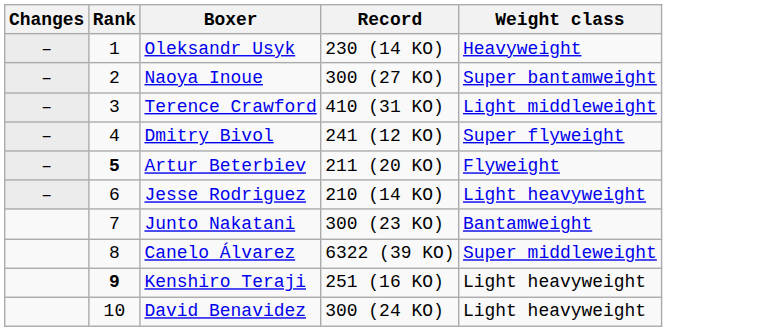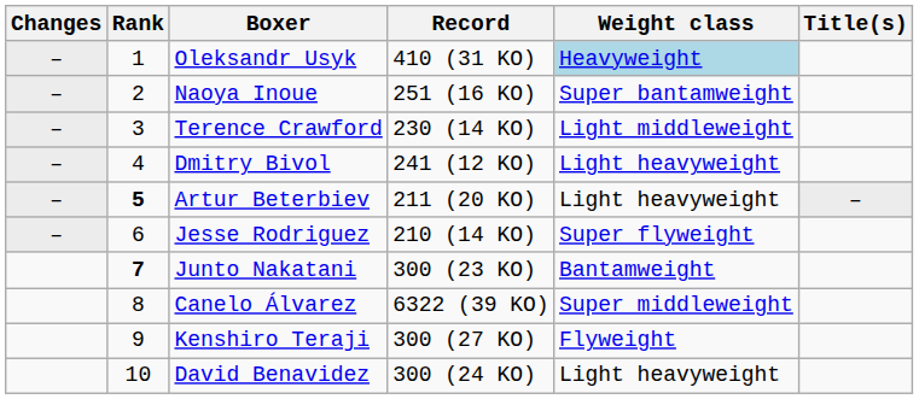 <table class="wikitable ">
 <tr>
 <th>Changes</th>
 <th>Rank</th>
 <th>Boxer</th>
 <th>Record</th>
 <th>Weight class</th>
+<th>Title(s)</th>
 </tr>
 <tr>
 <td align=center bgcolor=#ECECEC>–</td>
 <td align=center>1</td>
 <td><a href='#'>Oleksandr Usyk</a></td>
-<td>230 (14 KO)</td>
-<td><a href='#'>Heavyweight</a></td>
+<td>410 (31 KO)</td>
+<td style="background: lightblue;"><a href='#'>Heavyweight</a></td>
+<td></td>
 </tr>
 <tr>
 <td align=center bgcolor=#ECECEC>–</td>
 <td align=center>2</td>
 <td><a href='#'>Naoya Inoue</a></td>
-<td>300 (27 KO)</td>
+<td>251 (16 KO)</td>
 <td><a href='#'>Super bantamweight</a></td>
+<td></td>
 </tr>
 <tr>
 <td align=center bgcolor=#ECECEC>–</td>
 <td align=center>3</td>
 <td><a href='#'>Terence Crawford</a></td>
-<td>410 (31 KO)</td>
+<td>230 (14 KO)</td>
 <td><a href='#'>Light middleweight</a></td>
+<td></td>
 </tr>
 <tr>
 <td align=center bgcolor=#ECECEC>–</td>
 <td align=center>4</td>
 <td><a href='#'>Dmitry Bivol</a></td>
 <td>241 (12 KO)</td>
-<td><a href='#'>Super flyweight</a></td>
+<td><a href='#'>Light heavyweight</a></td>
+<td></td>
 </tr>
 <tr>
 <td align=center bgcolor=#ECECEC>–</td>
 <td align=center><strong>5</strong></td>
 <td><a href='#'>Artur Beterbiev</a></td>
 <td>211 (20 KO)</td>
-<td><a href='#'>Flyweight</a></td>
+<td>Light heavyweight</td>
+<td align=center bgcolor=#ECECEC data-sort-value="Z">–</td>
 </tr>
 <tr>
 <td align=center bgcolor=#ECECEC>–</td>
 <td align=center>6</td>
 <td><a href='#'>Jesse Rodriguez</a></td>
 <td>210 (14 KO)</td>
-<td><a href='#'>Light heavyweight</a></td>
+<td><a href='#'>Super flyweight</a></td>
+<td></td>
 </tr>
 <tr>
 <td align=center></td>
-<td align=center>7</td>
+<td align=center><strong>7</strong></td>
 <td><a href='#'>Junto Nakatani</a></td>
 <td>300 (23 KO)</td>
 <td><a href='#'>Bantamweight</a></td>
+<td></td>
 </tr>
 <tr>
 <td align=center></td>
 <td align=center>8</td>
 <td><a href='#'>Canelo Álvarez</a></td>
 <td>6322 (39 KO)</td>
 <td><a href='#'>Super middleweight</a></td>
+<td></td>
 </tr>
 <tr>
 <td align=center></td>
-<td align=center><strong>9</strong></td>
+<td align=center>9</td>
 <td><a href='#'>Kenshiro Teraji</a></td>
-<td>251 (16 KO)</td>
-<td>Light heavyweight</td>
+<td>300 (27 KO)</td>
+<td><a href='#'>Flyweight</a></td>
+<td></td>
 </tr>
 <tr>
 <td align=center></td>
 <td align=center>10</td>
 <td><a href='#'>David Benavidez</a></td>
 <td>300 (24 KO)</td>
 <td>Light heavyweight</td>
+<td></td>
 </tr>
 </table>
